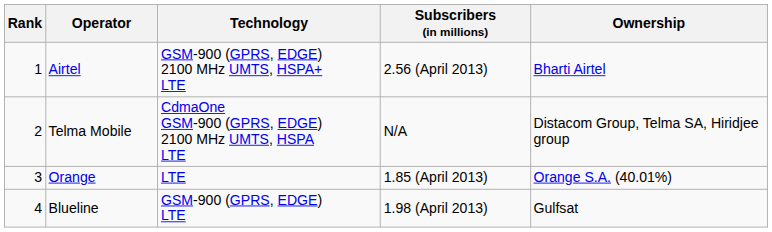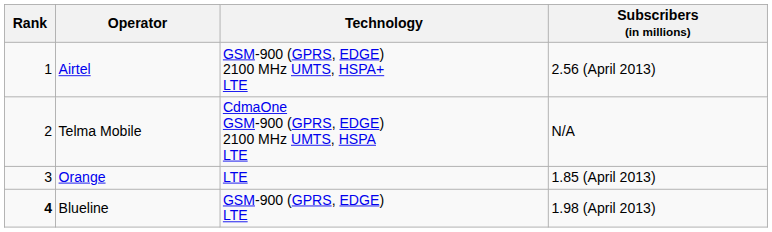 <table class="wikitable">
 <tr>
 <th style="width:3%;">Rank</th>
 <th style="width:15%;">Operator</th>
 <th style="width:30%;">Technology</th>
 <th style="width:20%;">Subscribers<br><small>(in millions)</small></th>
-<th style="width:32%;">Ownership</th>
 </tr>
 <tr>
 <td align=right>1</td>
 <td><a href='#'>Airtel</a></td>
 <td><a href='#'>GSM</a>-900 (<a href='#'>GPRS</a>, <a href='#'>EDGE</a>)<br>2100 MHz <a href='#'>UMTS</a>, <a href='#'>HSPA+</a><br><a href='#'>LTE</a></td>
 <td>2.56 (April 2013)</td>
-<td><a href='#'>Bharti Airtel</a></td>
 </tr>
 <tr>
 <td align=right>2</td>
 <td>Telma Mobile</td>
 <td><a href='#'>CdmaOne</a><br><a href='#'>GSM</a>-900 (<a href='#'>GPRS</a>, <a href='#'>EDGE</a>)<br>2100 MHz <a href='#'>UMTS</a>, <a href='#'>HSPA</a><br><a href='#'>LTE</a></td>
 <td>N/A</td>
-<td>Distacom Group, Telma SA, Hiridjee group</td>
 </tr>
 <tr>
 <td align=right>3</td>
 <td><a href='#'>Orange</a></td>
 <td><a href='#'>LTE</a></td>
 <td>1.85 (April 2013)</td>
-<td><a href='#'>Orange S.A.</a> (40.01%)</td>
 </tr>
 <tr>
-<td align=right>4</td>
+<td align=right><strong>4</strong></td>
 <td>Blueline</td>
 <td><a href='#'>GSM</a>-900 (<a href='#'>GPRS</a>, <a href='#'>EDGE</a>)<br><a href='#'>LTE</a></td>
 <td>1.98 (April 2013)</td>
-<td>Gulfsat</td>
 </tr>
 </table>
